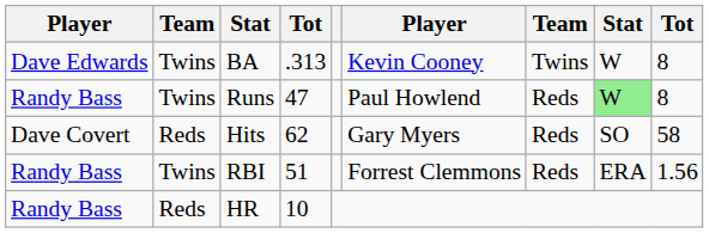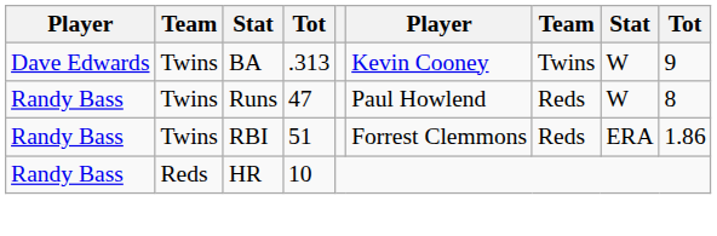 <table class="wikitable">
 <tr>
 <th>Player</th>
 <th>Team</th>
 <th>Stat</th>
 <th>Tot</th>
 <th></th>
 <th>Player</th>
 <th>Team</th>
 <th>Stat</th>
 <th>Tot</th>
 </tr>
 <tr>
 <td><a href='#'>Dave Edwards</a></td>
 <td>Twins</td>
 <td>BA</td>
 <td>.313</td>
 <td></td>
 <td><a href='#'>Kevin Cooney</a></td>
 <td>Twins</td>
 <td>W</td>
-<td>8</td>
+<td>9</td>
 </tr>
 <tr>
 <td><a href='#'>Randy Bass</a></td>
 <td>Twins</td>
 <td>Runs</td>
 <td>47</td>
 <td></td>
 <td>Paul Howlend</td>
 <td>Reds</td>
-<td style="background: lightgreen;">W</td>
+<td>W</td>
 <td>8</td>
-</tr>
-<tr>
-<td>Dave Covert</td>
-<td>Reds</td>
-<td>Hits</td>
-<td>62</td>
-<td></td>
-<td>Gary Myers</td>
-<td>Reds</td>
-<td>SO</td>
-<td>58</td>
 </tr>
 <tr>
 <td><a href='#'>Randy Bass</a></td>
 <td>Twins</td>
 <td>RBI</td>
 <td>51</td>
 <td></td>
 <td>Forrest Clemmons</td>
 <td>Reds</td>
 <td>ERA</td>
-<td>1.56</td>
+<td>1.86</td>
 </tr>
 <tr>
 <td><a href='#'>Randy Bass</a></td>
 <td>Reds</td>
 <td>HR</td>
 <td>10</td>
 </tr>
 </table>
